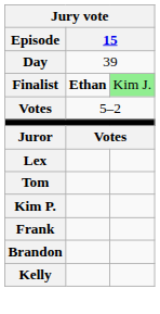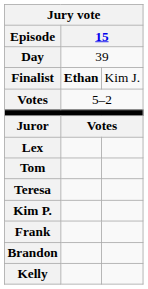 <table class="wikitable nowrap" style="text-align:center;">
 <tr>
 <th colspan="3">Jury vote</th>
 </tr>
 <tr>
 <th>Episode</th>
 <th colspan="2"><a href='#'>15</a></th>
 </tr>
 <tr>
 <th>Day</th>
 <td colspan="2">39</td>
 </tr>
 <tr>
 <th>Finalist</th>
 <td><strong>Ethan</strong></td>
-<td style="background: lightgreen;">Kim J.</td>
+<td>Kim J.</td>
 </tr>
 <tr>
 <th>Votes</th>
 <td colspan="2">5–2</td>
 </tr>
 <tr>
 <td style="background-color:black;" colspan="3"></td>
 </tr>
 <tr>
 <th>Juror</th>
 <th colspan="2">Votes</th>
 </tr>
 <tr>
 <th>Lex</th>
 <td></td>
 <td></td>
 </tr>
 <tr>
 <th>Tom</th>
+<td></td>
+<td></td>
+</tr>
+<tr>
+<th>Teresa</th>
 <td></td>
 <td></td>
 </tr>
 <tr>
 <th>Kim P.</th>
 <td></td>
 <td></td>
 </tr>
 <tr>
 <th>Frank</th>
 <td></td>
 <td></td>
 </tr>
 <tr>
 <th>Brandon</th>
 <td></td>
 <td></td>
 </tr>
 <tr>
 <th>Kelly</th>
 <td></td>
 <td></td>
 </tr>
 </table>
